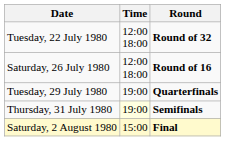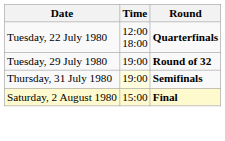 <table class="wikitable">
 <tr>
 <th>Date</th>
 <th>Time</th>
 <th>Round</th>
 </tr>
 <tr>
 <td>Tuesday, 22 July 1980</td>
 <td>12:00<br>18:00</td>
-<td><strong>Round of 32</strong></td>
-</tr>
-<tr>
-<td>Saturday, 26 July 1980</td>
-<td>12:00<br>18:00</td>
-<td><strong>Round of 16</strong></td>
+<td><strong>Quarterfinals</strong></td>
 </tr>
 <tr>
 <td>Tuesday, 29 July 1980</td>
 <td>19:00</td>
-<td><strong>Quarterfinals</strong></td>
+<td><strong>Round of 32</strong></td>
 </tr>
 <tr>
 <td>Thursday, 31 July 1980</td>
 <td style="background: lightyellow;">19:00</td>
 <td><strong>Semifinals</strong></td>
 </tr>
 <tr>
 <td style=background:lemonchiffon>Saturday, 2 August 1980</td>
 <td style=background:lemonchiffon>15:00</td>
 <td style=background:lemonchiffon><strong>Final</strong></td>
 </tr>
 </table>
